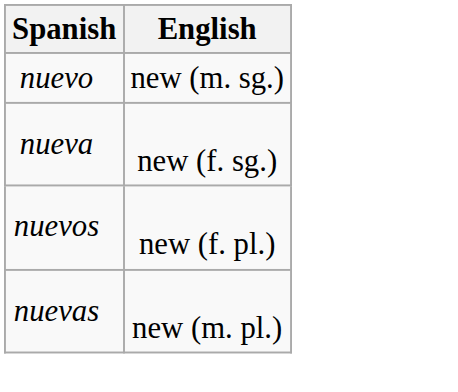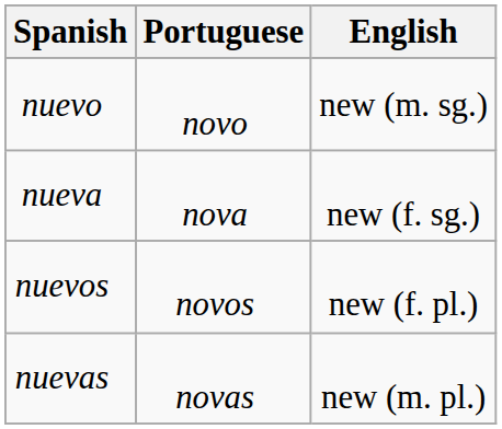 <table class="wikitable">
 <tr align=center>
 <th>Spanish</th>
+<th>Portuguese</th>
 <th>English</th>
 </tr>
 <tr align=center>
 <td><em>nuevo</em>   </td>
+<td><br><em>novo</em>   </td>
 <td>new (m. sg.)</td>
 </tr>
 <tr align=center>
 <td><em>nueva</em>   </td>
+<td><br><em>nova</em>   </td>
 <td><br>new (f. sg.)</td>
 </tr>
 <tr align=center>
 <td><em>nuevos</em>   </td>
+<td><br><em>novos</em>   </td>
 <td><br>new (f. pl.)</td>
 </tr>
 <tr align=center>
 <td><em>nuevas</em>   </td>
+<td><br><em>novas</em>   </td>
 <td><br>new (m. pl.)</td>
 </tr>
 </table>
